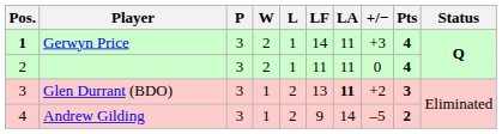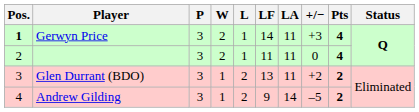 <table class="wikitable" style="text-align:center; margin: 1em auto 1em auto, align:left">
 <tr>
 <th width=20>Pos.</th>
 <th width=185>Player</th>
 <th width=20>P</th>
 <th width=20>W</th>
 <th width=20>L</th>
 <th width=20>LF</th>
 <th width=20>LA</th>
 <th width=25>+/−</th>
 <th width=20>Pts</th>
 <th width=70>Status</th>
 </tr>
 <tr style="background:#CCFFCC;">
 <td><strong>1</strong></td>
 <td align=left> <a href='#'>Gerwyn Price</a></td>
 <td>3</td>
 <td>2</td>
 <td>1</td>
 <td>14</td>
 <td>11</td>
 <td>+3</td>
 <td><strong>4</strong></td>
 <td rowspan=2><strong>Q</strong></td>
 </tr>
 <tr style="background:#CCFFCC;">
 <td>2</td>
 <td align=left></td>
 <td>3</td>
 <td>2</td>
 <td>1</td>
 <td>11</td>
 <td>11</td>
 <td>0</td>
 <td><strong>4</strong></td>
 </tr>
 <tr style="background:#FFCCCC;">
 <td>3</td>
 <td align=left> <a href='#'>Glen Durrant</a> (BDO)</td>
 <td>3</td>
 <td>1</td>
 <td>2</td>
 <td>13</td>
-<td><strong>11</strong></td>
+<td>11</td>
 <td>+2</td>
-<td><strong>3</strong></td>
+<td><strong>2</strong></td>
 <td rowspan=2>Eliminated</td>
 </tr>
 <tr style="background:#FFCCCC;">
 <td>4</td>
 <td align=left> <a href='#'>Andrew Gilding</a></td>
 <td>3</td>
 <td>1</td>
 <td>2</td>
 <td>9</td>
 <td>14</td>
 <td>–5</td>
 <td><strong>2</strong></td>
 </tr>
 </table>
